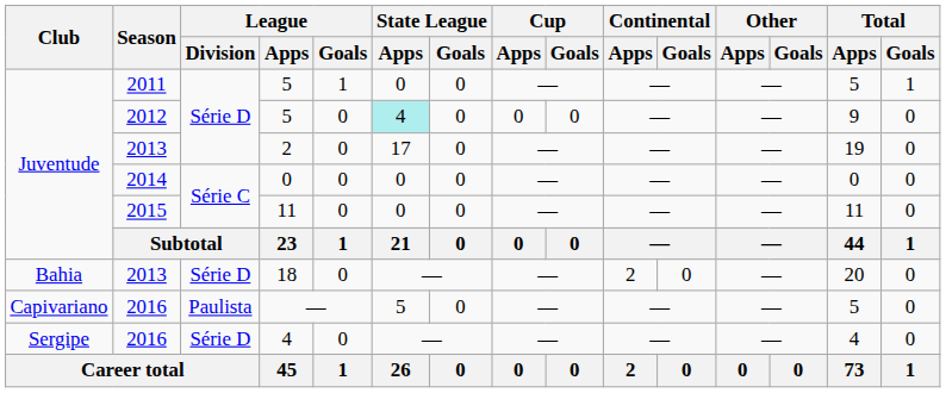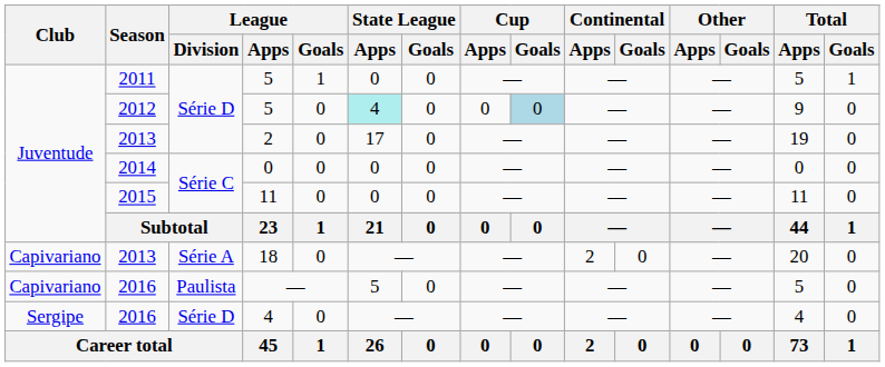 <table class="wikitable" style="text-align: center;">
 <tr>
 <th rowspan="2">Club</th>
 <th rowspan="2">Season</th>
 <th colspan="3">League</th>
 <th colspan="2">State League</th>
 <th colspan="2">Cup</th>
 <th colspan="2">Continental</th>
 <th colspan="2">Other</th>
 <th colspan="2">Total</th>
 </tr>
 <tr>
 <th>Division</th>
 <th>Apps</th>
 <th>Goals</th>
 <th>Apps</th>
 <th>Goals</th>
 <th>Apps</th>
 <th>Goals</th>
 <th>Apps</th>
 <th>Goals</th>
 <th>Apps</th>
 <th>Goals</th>
 <th>Apps</th>
 <th>Goals</th>
 </tr>
 <tr>
 <td rowspan=6 align="center"><a href='#'>Juventude</a></td>
 <td><a href='#'>2011</a></td>
 <td rowspan=3><a href='#'>Série D</a></td>
 <td>5</td>
 <td>1</td>
 <td>0</td>
 <td>0</td>
 <td colspan="2">—</td>
 <td colspan="2">—</td>
 <td colspan="2">—</td>
 <td>5</td>
 <td>1</td>
 </tr>
 <tr>
 <td><a href='#'>2012</a></td>
 <td>5</td>
 <td>0</td>
 <td style="background: paleturquoise;">4</td>
 <td>0</td>
 <td>0</td>
-<td>0</td>
+<td style="background: lightblue;">0</td>
 <td colspan="2">—</td>
 <td colspan="2">—</td>
 <td>9</td>
 <td>0</td>
 </tr>
 <tr>
 <td><a href='#'>2013</a></td>
 <td>2</td>
 <td>0</td>
 <td>17</td>
 <td>0</td>
 <td colspan="2">—</td>
 <td colspan="2">—</td>
 <td colspan="2">—</td>
 <td>19</td>
 <td>0</td>
 </tr>
 <tr>
 <td><a href='#'>2014</a></td>
 <td rowspan=2><a href='#'>Série C</a></td>
 <td>0</td>
 <td>0</td>
 <td>0</td>
 <td>0</td>
 <td colspan="2">—</td>
 <td colspan="2">—</td>
 <td colspan="2">—</td>
 <td>0</td>
 <td>0</td>
 </tr>
 <tr>
 <td><a href='#'>2015</a></td>
 <td>11</td>
 <td>0</td>
 <td>0</td>
 <td>0</td>
 <td colspan="2">—</td>
 <td colspan="2">—</td>
 <td colspan="2">—</td>
 <td>11</td>
 <td>0</td>
 </tr>
 <tr>
 <th colspan="2">Subtotal</th>
 <th>23</th>
 <th>1</th>
 <th>21</th>
 <th>0</th>
 <th>0</th>
 <th>0</th>
 <th colspan="2">—</th>
 <th colspan="2">—</th>
 <th>44</th>
 <th>1</th>
 </tr>
 <tr>
-<td align="center"><a href='#'>Bahia</a></td>
+<td align="center"><a href='#'>Capivariano</a></td>
 <td><a href='#'>2013</a></td>
-<td><a href='#'>Série D</a></td>
+<td><a href='#'>Série A</a></td>
 <td>18</td>
 <td>0</td>
 <td colspan="2">—</td>
 <td colspan="2">—</td>
 <td>2</td>
 <td>0</td>
 <td colspan="2">—</td>
 <td>20</td>
 <td>0</td>
 </tr>
 <tr>
 <td align="center"><a href='#'>Capivariano</a></td>
 <td><a href='#'>2016</a></td>
 <td><a href='#'>Paulista</a></td>
 <td colspan="2">—</td>
 <td>5</td>
 <td>0</td>
 <td colspan="2">—</td>
 <td colspan="2">—</td>
 <td colspan="2">—</td>
 <td>5</td>
 <td>0</td>
 </tr>
 <tr>
 <td align="center"><a href='#'>Sergipe</a></td>
 <td><a href='#'>2016</a></td>
 <td><a href='#'>Série D</a></td>
 <td>4</td>
 <td>0</td>
 <td colspan="2">—</td>
 <td colspan="2">—</td>
 <td colspan="2">—</td>
 <td colspan="2">—</td>
 <td>4</td>
 <td>0</td>
 </tr>
 <tr>
 <th colspan="3"><strong>Career total</strong></th>
 <th>45</th>
 <th>1</th>
 <th>26</th>
 <th>0</th>
 <th>0</th>
 <th>0</th>
 <th>2</th>
 <th>0</th>
 <th>0</th>
 <th>0</th>
 <th>73</th>
 <th>1</th>
 </tr>
 </table>
